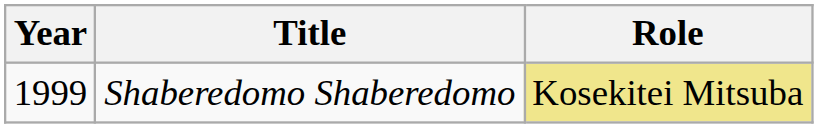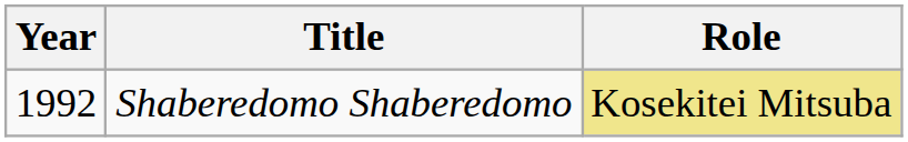 <table class="wikitable">
 <tr>
 <th>Year</th>
 <th>Title</th>
 <th>Role</th>
 </tr>
 <tr>
-<td>1999</td>
+<td>1992</td>
 <td><em>Shaberedomo Shaberedomo</em></td>
 <td style="background: khaki;">Kosekitei Mitsuba</td>
 </tr>
 </table>
